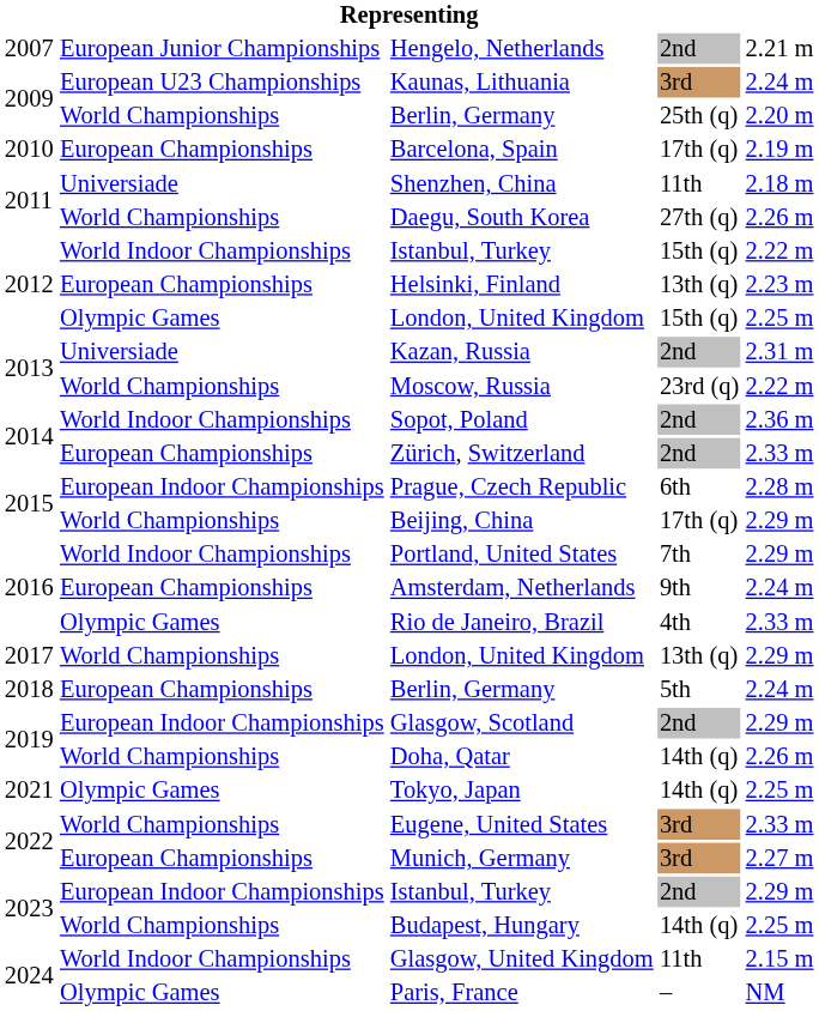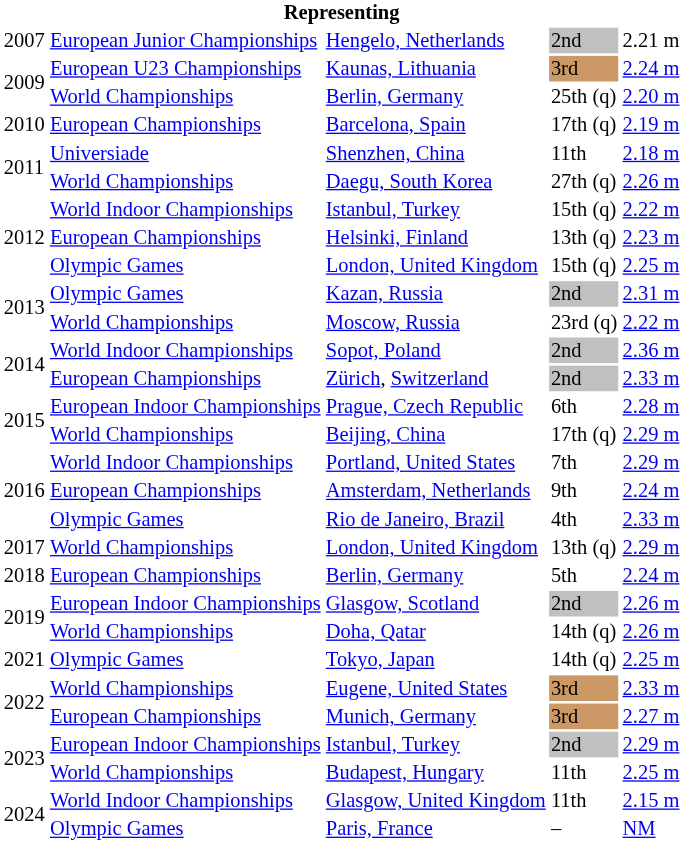 <table>
 <tr>
 <th colspan="5">Representing </th>
 </tr>
 <tr>
 <td>2007</td>
 <td><a href='#'>European Junior Championships</a></td>
 <td><a href='#'>Hengelo, Netherlands</a></td>
 <td bgcolor=silver>2nd</td>
 <td>2.21 m</td>
 </tr>
 <tr>
 <td rowspan=2>2009</td>
 <td><a href='#'>European U23 Championships</a></td>
 <td><a href='#'>Kaunas, Lithuania</a></td>
 <td bgcolor=cc9966>3rd</td>
 <td><a href='#'>2.24 m</a></td>
 </tr>
 <tr>
 <td><a href='#'>World Championships</a></td>
 <td><a href='#'>Berlin, Germany</a></td>
 <td>25th (q)</td>
 <td><a href='#'>2.20 m</a></td>
 </tr>
 <tr>
 <td>2010</td>
 <td><a href='#'>European Championships</a></td>
 <td><a href='#'>Barcelona, Spain</a></td>
 <td>17th (q)</td>
 <td><a href='#'>2.19 m</a></td>
 </tr>
 <tr>
 <td rowspan=2>2011</td>
 <td><a href='#'>Universiade</a></td>
 <td><a href='#'>Shenzhen, China</a></td>
 <td>11th</td>
 <td><a href='#'>2.18 m</a></td>
 </tr>
 <tr>
 <td><a href='#'>World Championships</a></td>
 <td><a href='#'>Daegu, South Korea</a></td>
 <td>27th (q)</td>
 <td><a href='#'>2.26 m</a></td>
 </tr>
 <tr>
 <td rowspan=3>2012</td>
 <td><a href='#'>World Indoor Championships</a></td>
 <td><a href='#'>Istanbul, Turkey</a></td>
 <td>15th (q)</td>
 <td><a href='#'>2.22 m</a></td>
 </tr>
 <tr>
 <td><a href='#'>European Championships</a></td>
 <td><a href='#'>Helsinki, Finland</a></td>
 <td>13th (q)</td>
 <td><a href='#'>2.23 m</a></td>
 </tr>
 <tr>
 <td><a href='#'>Olympic Games</a></td>
 <td><a href='#'>London, United Kingdom</a></td>
 <td>15th (q)</td>
 <td><a href='#'>2.25 m</a></td>
 </tr>
 <tr>
 <td rowspan=2>2013</td>
-<td><a href='#'>Universiade</a></td>
+<td><a href='#'>Olympic Games</a></td>
 <td><a href='#'>Kazan, Russia</a></td>
 <td bgcolor=silver>2nd</td>
 <td><a href='#'>2.31 m</a></td>
 </tr>
 <tr>
 <td><a href='#'>World Championships</a></td>
 <td><a href='#'>Moscow, Russia</a></td>
 <td>23rd (q)</td>
 <td><a href='#'>2.22 m</a></td>
 </tr>
 <tr>
 <td rowspan=2>2014</td>
 <td><a href='#'>World Indoor Championships</a></td>
 <td><a href='#'>Sopot, Poland</a></td>
 <td bgcolor=silver>2nd</td>
 <td><a href='#'>2.36 m</a></td>
 </tr>
 <tr>
 <td><a href='#'>European Championships</a></td>
 <td><a href='#'>Zürich</a>, <a href='#'>Switzerland</a></td>
 <td bgcolor=silver>2nd</td>
 <td><a href='#'>2.33 m</a></td>
 </tr>
 <tr>
 <td rowspan=2>2015</td>
 <td><a href='#'>European Indoor Championships</a></td>
 <td><a href='#'>Prague, Czech Republic</a></td>
 <td>6th</td>
 <td><a href='#'>2.28 m</a></td>
 </tr>
 <tr>
 <td><a href='#'>World Championships</a></td>
 <td><a href='#'>Beijing, China</a></td>
 <td>17th (q)</td>
 <td><a href='#'>2.29 m</a></td>
 </tr>
 <tr>
 <td rowspan=3>2016</td>
 <td><a href='#'>World Indoor Championships</a></td>
 <td><a href='#'>Portland, United States</a></td>
 <td>7th</td>
 <td><a href='#'>2.29 m</a></td>
 </tr>
 <tr>
 <td><a href='#'>European Championships</a></td>
 <td><a href='#'>Amsterdam, Netherlands</a></td>
 <td>9th</td>
 <td><a href='#'>2.24 m</a></td>
 </tr>
 <tr>
 <td><a href='#'>Olympic Games</a></td>
 <td><a href='#'>Rio de Janeiro, Brazil</a></td>
 <td>4th</td>
 <td><a href='#'>2.33 m</a></td>
 </tr>
 <tr>
 <td>2017</td>
 <td><a href='#'>World Championships</a></td>
 <td><a href='#'>London, United Kingdom</a></td>
 <td>13th (q)</td>
 <td><a href='#'>2.29 m</a></td>
 </tr>
 <tr>
 <td>2018</td>
 <td><a href='#'>European Championships</a></td>
 <td><a href='#'>Berlin, Germany</a></td>
 <td>5th</td>
 <td><a href='#'>2.24 m</a></td>
 </tr>
 <tr>
 <td rowspan=2>2019</td>
 <td><a href='#'>European Indoor Championships</a></td>
 <td><a href='#'>Glasgow, Scotland</a></td>
 <td bgcolor=silver>2nd</td>
-<td><a href='#'>2.29 m</a></td>
+<td><a href='#'>2.26 m</a></td>
 </tr>
 <tr>
 <td><a href='#'>World Championships</a></td>
 <td><a href='#'>Doha, Qatar</a></td>
 <td>14th (q)</td>
 <td><a href='#'>2.26 m</a></td>
 </tr>
 <tr>
 <td>2021</td>
 <td><a href='#'>Olympic Games</a></td>
 <td><a href='#'>Tokyo, Japan</a></td>
 <td>14th (q)</td>
 <td><a href='#'>2.25 m</a></td>
 </tr>
 <tr>
 <td rowspan=2>2022</td>
 <td><a href='#'>World Championships</a></td>
 <td><a href='#'>Eugene, United States</a></td>
 <td bgcolor=cc9966>3rd</td>
 <td><a href='#'>2.33 m</a></td>
 </tr>
 <tr>
 <td><a href='#'>European Championships</a></td>
 <td><a href='#'>Munich, Germany</a></td>
 <td bgcolor=cc9966>3rd</td>
 <td><a href='#'>2.27 m</a></td>
 </tr>
 <tr>
 <td rowspan=2>2023</td>
 <td><a href='#'>European Indoor Championships</a></td>
 <td><a href='#'>Istanbul, Turkey</a></td>
 <td bgcolor=silver>2nd</td>
 <td><a href='#'>2.29 m</a></td>
 </tr>
 <tr>
 <td><a href='#'>World Championships</a></td>
 <td><a href='#'>Budapest, Hungary</a></td>
-<td>14th (q)</td>
+<td>11th</td>
 <td><a href='#'>2.25 m</a></td>
 </tr>
 <tr>
 <td rowspan=2>2024</td>
 <td><a href='#'>World Indoor Championships</a></td>
 <td><a href='#'>Glasgow, United Kingdom</a></td>
 <td>11th</td>
 <td><a href='#'>2.15 m</a></td>
 </tr>
 <tr>
 <td><a href='#'>Olympic Games</a></td>
 <td><a href='#'>Paris, France</a></td>
 <td>–</td>
 <td><a href='#'>NM</a></td>
 </tr>
 </table>
